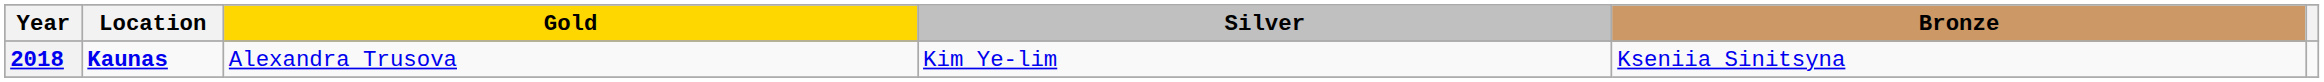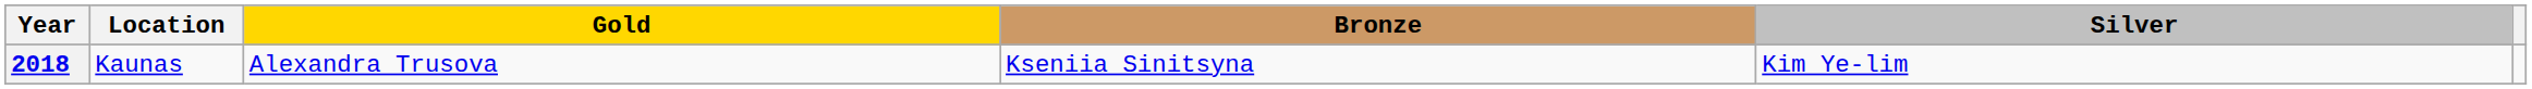 <table class="wikitable unsortable" style="text-align:left; width:85%">
 <tr>
 <th scope="col" style="text-align:center">Year</th>
 <th scope="col" style="text-align:center">Location</th>
 <td scope="col" style="text-align:center; width:30%; background:gold"><strong>Gold</strong></td>
+<td scope="col" style="text-align:center; width:30%; background:#c96"><strong>Bronze</strong></td>
 <td scope="col" style="text-align:center; width:30%; background:silver"><strong>Silver</strong></td>
-<td scope="col" style="text-align:center; width:30%; background:#c96"><strong>Bronze</strong></td>
 <th scope="col" style="text-align:center"></th>
 </tr>
 <tr>
 <th scope="row" style="text-align:left"><a href='#'>2018</a></th>
-<td><strong><a href='#'>Kaunas</a></strong></td>
+<td><a href='#'>Kaunas</a></td>
 <td> <a href='#'>Alexandra Trusova</a></td>
+<td> <a href='#'>Kseniia Sinitsyna</a></td>
 <td> <a href='#'>Kim Ye-lim</a></td>
-<td> <a href='#'>Kseniia Sinitsyna</a></td>
 <td></td>
 </tr>
 </table>
